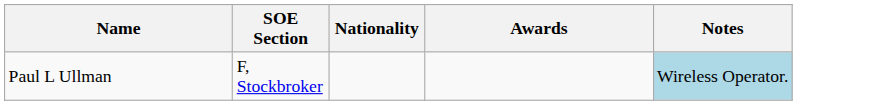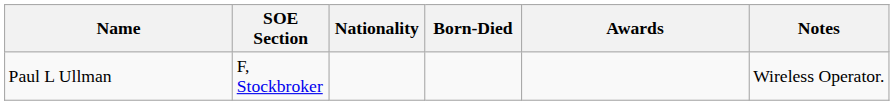 <table class="wikitable">
 <tr>
 <th width="200">Name</th>
 <th width="80">SOE Section</th>
 <th width="80">Nationality</th>
+<th width="80">Born-Died</th>
 <th width="200">Awards</th>
 <th>Notes</th>
 </tr>
 <tr>
 <td>Paul L Ullman</td>
 <td>F, <a href='#'>Stockbroker</a></td>
 <td></td>
 <td></td>
-<td style="background: lightblue;">Wireless Operator.</td>
+<td></td>
+<td>Wireless Operator.</td>
 </tr>
 </table>
